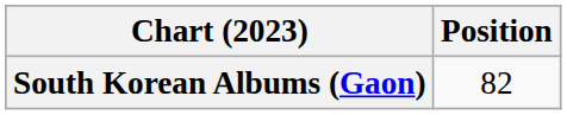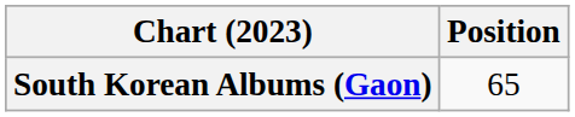 <table class="wikitable plainrowheaders" style="text-align:center;">
 <tr>
 <th scope="col">Chart (2023)</th>
 <th scope="col">Position</th>
 </tr>
 <tr>
 <th scope="row">South Korean Albums (<a href='#'>Gaon</a>)</th>
-<td>82</td>
+<td>65</td>
 </tr>
 </table>
